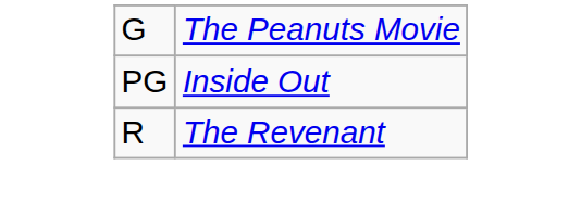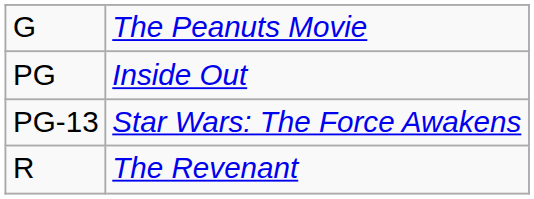 <table class="wikitable sortable" style="margin:auto; margin:auto;">
 <tr>
 <td>G</td>
 <td><em><a href='#'>The Peanuts Movie</a></em></td>
 </tr>
 <tr>
 <td>PG</td>
 <td><em><a href='#'>Inside Out</a></em></td>
 </tr>
 <tr>
+<td>PG-13</td>
+<td><em><a href='#'>Star Wars: The Force Awakens</a></em></td>
+</tr>
+<tr>
 <td>R</td>
 <td><em><a href='#'>The Revenant</a></em></td>
 </tr>
 </table>
